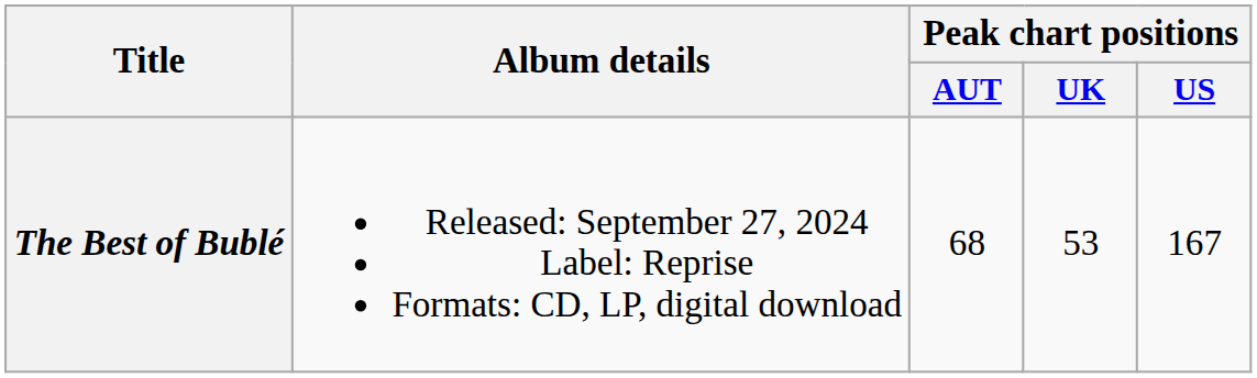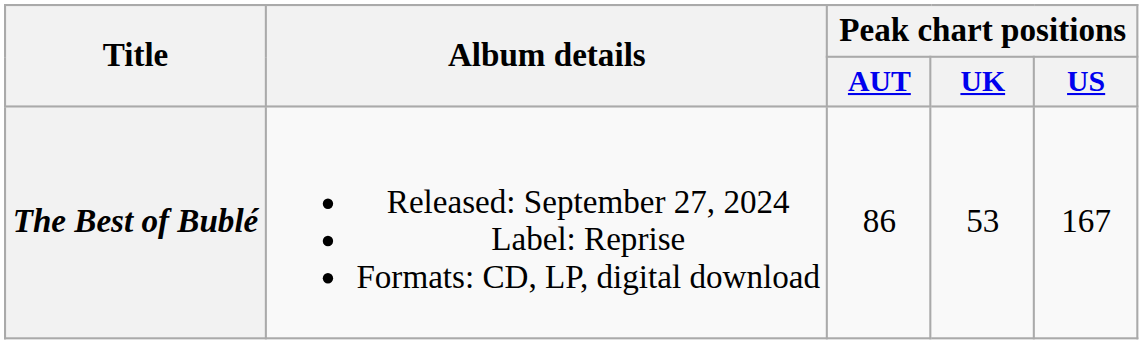 <table class="wikitable plainrowheaders" style="text-align:center;">
 <tr>
 <th scope="col" rowspan="2">Title</th>
 <th scope="col" rowspan="2">Album details</th>
 <th scope="col" colspan="3">Peak chart positions</th>
 </tr>
 <tr>
 <th scope="col" style="width:3em;font-size:90%;"><a href='#'>AUT</a><br></th>
 <th scope="col" style="width:3em;font-size:90%;"><a href='#'>UK</a><br></th>
 <th scope="col" style="width:3em;font-size:90%;"><a href='#'>US</a><br></th>
 </tr>
 <tr>
 <th scope="row"><em>The Best of Bublé</em></th>
 <td><br><ul><li>Released: September 27, 2024</li><li>Label: Reprise</li><li>Formats: CD, LP, digital download</li></ul></td>
-<td>68</td>
+<td>86</td>
 <td>53</td>
 <td>167</td>
 </tr>
 </table>
